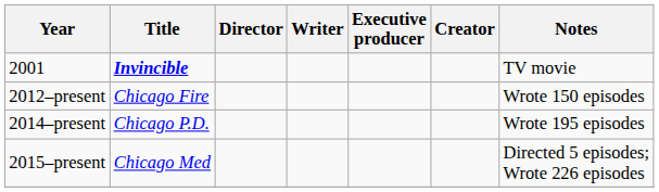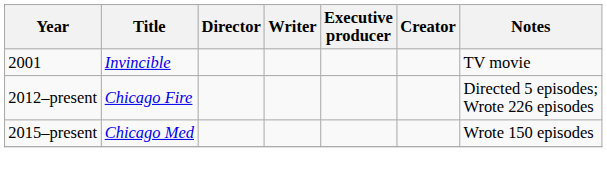 <table class="wikitable">
 <tr>
 <th>Year</th>
 <th>Title</th>
 <th>Director</th>
 <th>Writer</th>
 <th>Executive<br>producer</th>
 <th>Creator</th>
 <th>Notes</th>
 </tr>
 <tr>
 <td>2001</td>
-<td><strong><em><a href='#'>Invincible</a></em></strong></td>
+<td><em><a href='#'>Invincible</a></em></td>
 <td></td>
 <td></td>
 <td></td>
 <td></td>
 <td>TV movie</td>
 </tr>
 <tr>
 <td>2012–present</td>
 <td><em><a href='#'>Chicago Fire</a></em></td>
 <td></td>
 <td></td>
 <td></td>
 <td></td>
-<td>Wrote 150 episodes</td>
-</tr>
-<tr>
-<td>2014–present</td>
-<td><em><a href='#'>Chicago P.D.</a></em></td>
-<td></td>
-<td></td>
-<td></td>
-<td></td>
-<td>Wrote 195 episodes</td>
+<td>Directed 5 episodes;<br>Wrote 226 episodes</td>
 </tr>
 <tr>
 <td>2015–present</td>
 <td><em><a href='#'>Chicago Med</a></em></td>
 <td></td>
 <td></td>
 <td></td>
 <td></td>
-<td>Directed 5 episodes;<br>Wrote 226 episodes</td>
+<td>Wrote 150 episodes</td>
 </tr>
 <tr>
 </tr>
 </table>
